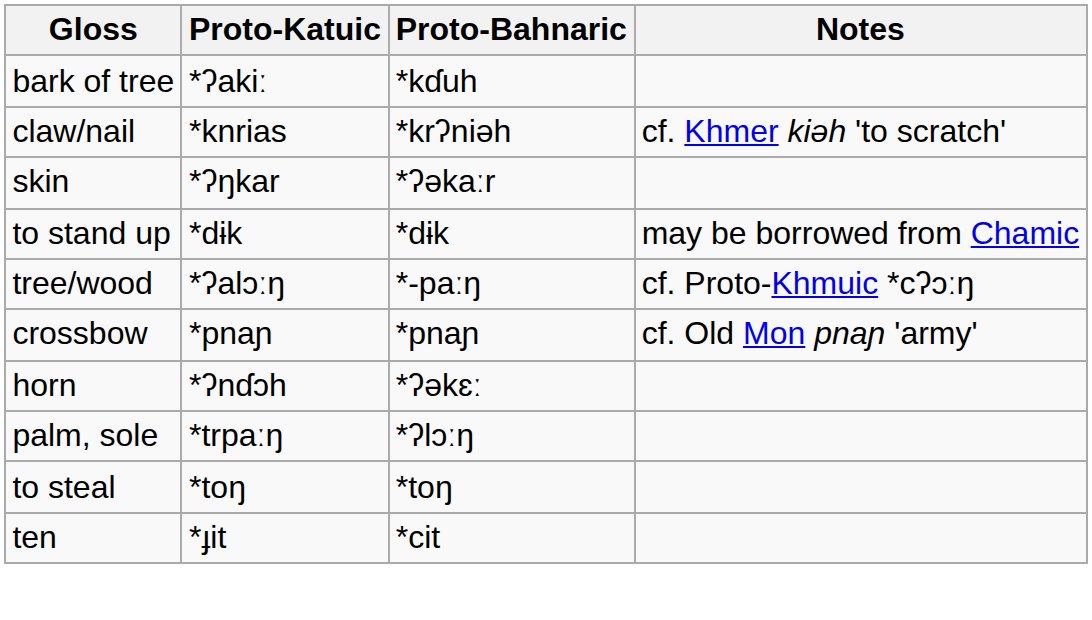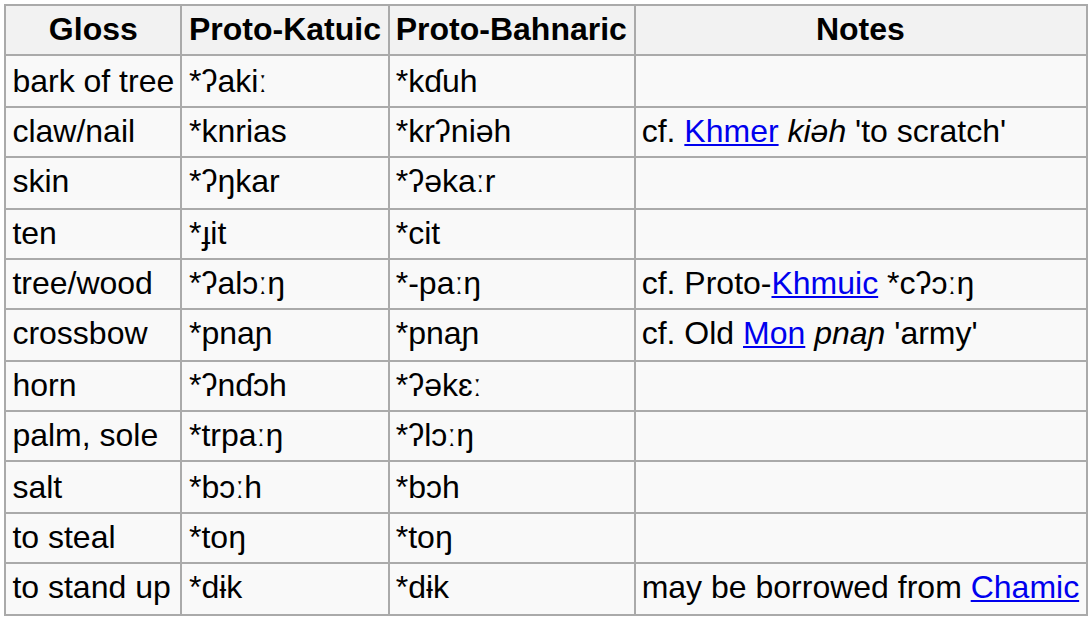 <table class="wikitable">
 <tr>
 <th>Gloss</th>
 <th>Proto-Katuic</th>
 <th>Proto-Bahnaric</th>
 <th>Notes</th>
 </tr>
 <tr>
 <td>bark of tree</td>
 <td>*ʔakiː</td>
 <td>*kɗuh</td>
 </tr>
 <tr>
 <td>claw/nail</td>
 <td>*knrias</td>
 <td>*krʔniəh</td>
 <td>cf. <a href='#'>Khmer</a> <em>kiəh</em> 'to scratch'</td>
 </tr>
 <tr>
 <td>skin</td>
 <td>*ʔŋkar</td>
 <td>*ʔəkaːr</td>
 </tr>
 <tr>
-<td>to stand up</td>
-<td>*dɨk</td>
-<td>*dɨk</td>
-<td>may be borrowed from <a href='#'>Chamic</a></td>
+<td>ten</td>
+<td>*ɟit</td>
+<td>*cit</td>
+<td></td>
 </tr>
 <tr>
 <td>tree/wood</td>
 <td>*ʔalɔːŋ</td>
 <td>*-paːŋ</td>
 <td>cf. Proto-<a href='#'>Khmuic</a> *cʔɔːŋ</td>
 </tr>
 <tr>
 <td>crossbow</td>
 <td>*pnaɲ</td>
 <td>*pnaɲ</td>
 <td>cf. Old <a href='#'>Mon</a> <em>pnaɲ</em> 'army'</td>
 </tr>
 <tr>
 <td>horn</td>
 <td>*ʔnɗɔh</td>
 <td>*ʔəkɛː</td>
 <td></td>
 </tr>
 <tr>
 <td>palm, sole</td>
 <td>*trpaːŋ</td>
 <td>*ʔlɔːŋ</td>
 </tr>
 <tr>
+<td>salt</td>
+<td>*bɔːh</td>
+<td>*bɔh</td>
+<td></td>
+</tr>
+<tr>
 <td>to steal</td>
 <td>*toŋ</td>
 <td>*toŋ</td>
 <td></td>
 </tr>
 <tr>
-<td>ten</td>
-<td>*ɟit</td>
-<td>*cit</td>
-<td></td>
+<td>to stand up</td>
+<td>*dɨk</td>
+<td>*dɨk</td>
+<td>may be borrowed from <a href='#'>Chamic</a></td>
 </tr>
 </table>
